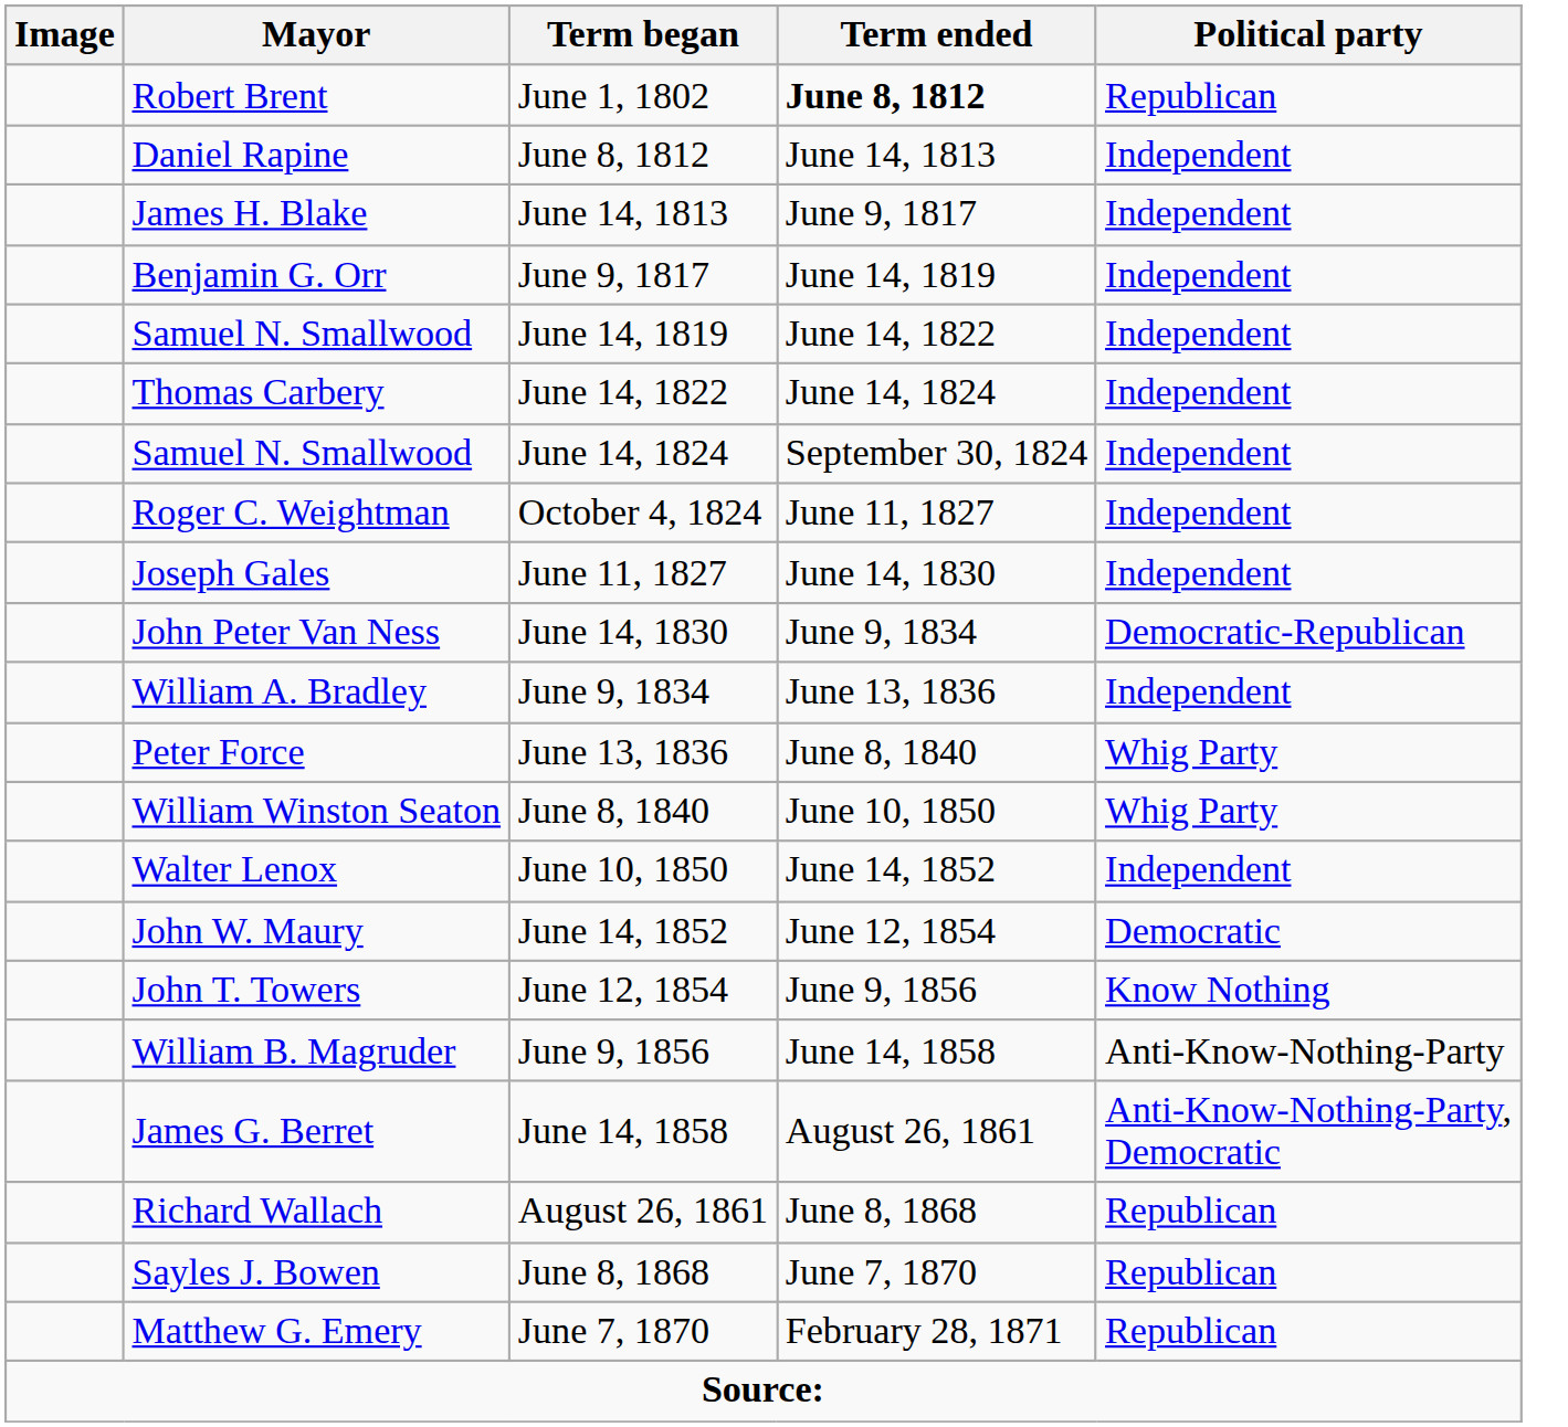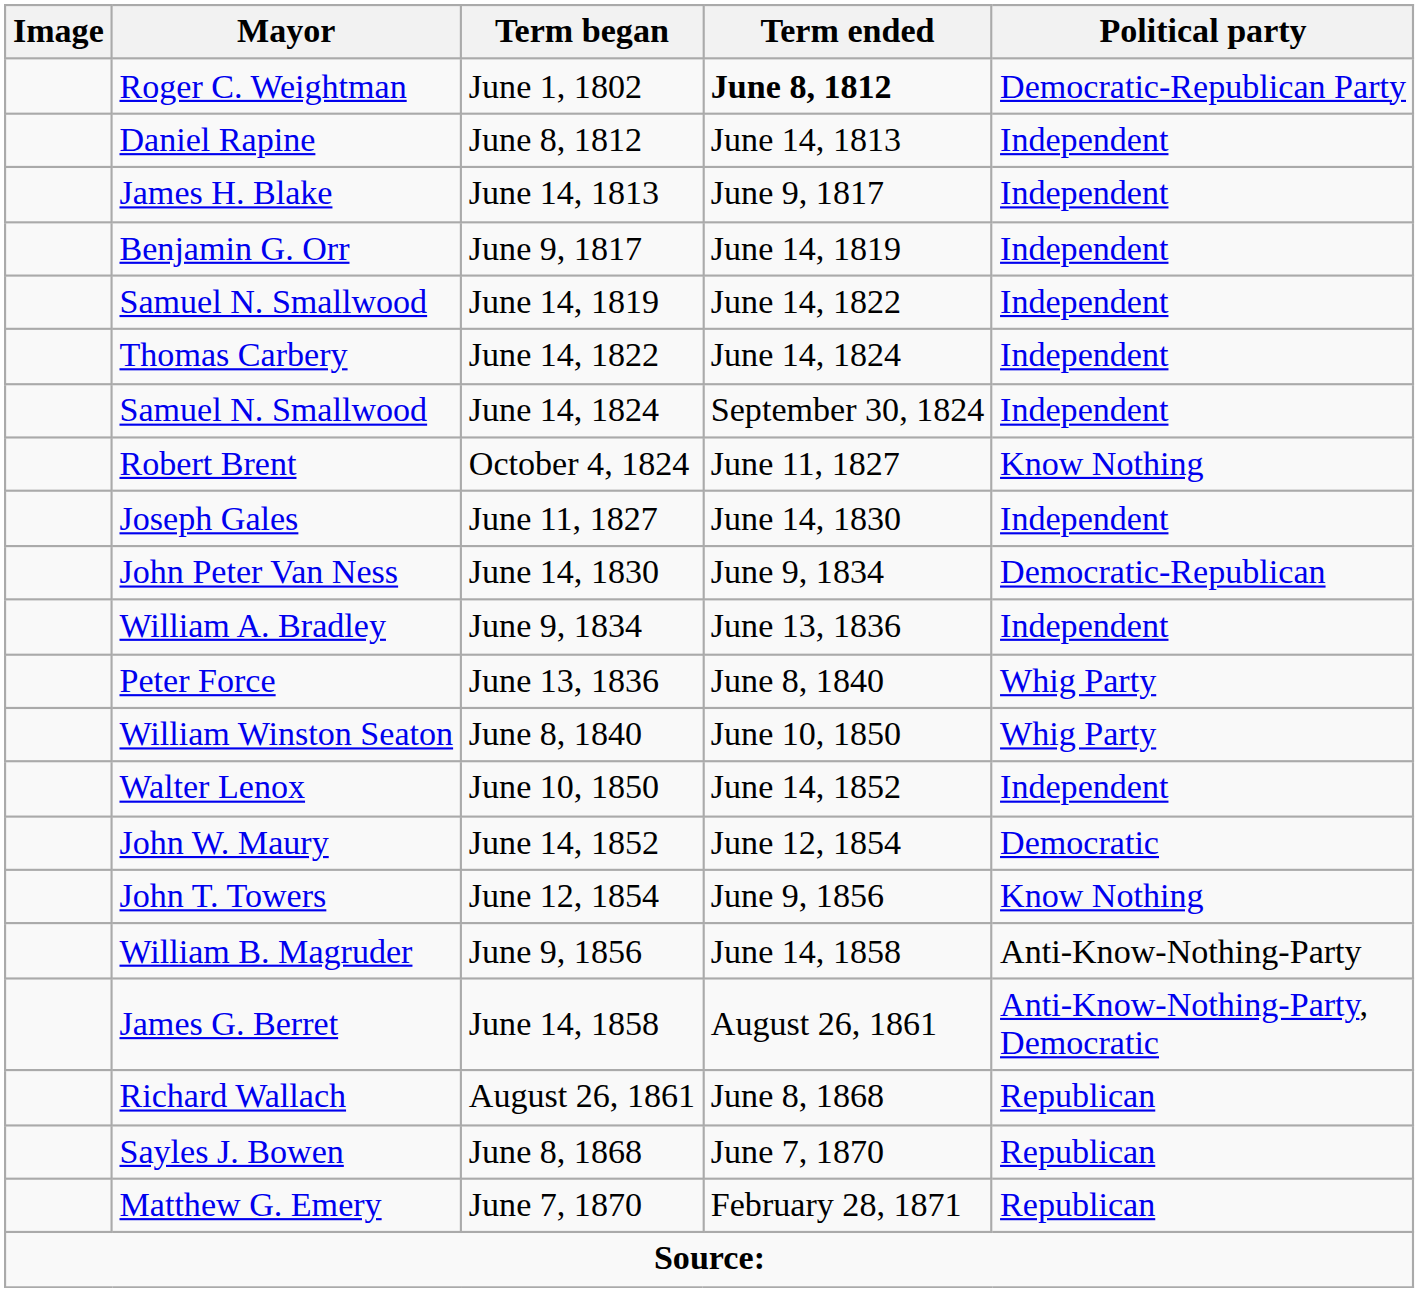 <table class="wikitable">
 <tr>
 <th>Image</th>
 <th>Mayor</th>
 <th>Term began</th>
 <th>Term ended</th>
 <th>Political party</th>
 </tr>
 <tr>
 <td></td>
-<td><a href='#'>Robert Brent</a></td>
+<td><a href='#'>Roger C. Weightman</a></td>
 <td>June 1, 1802</td>
 <td><strong>June 8, 1812</strong></td>
-<td><a href='#'>Republican</a></td>
+<td><a href='#'>Democratic-Republican Party</a></td>
 </tr>
 <tr>
 <td></td>
 <td><a href='#'>Daniel Rapine</a></td>
 <td>June 8, 1812</td>
 <td>June 14, 1813</td>
 <td><a href='#'>Independent</a></td>
 </tr>
 <tr>
 <td></td>
 <td><a href='#'>James H. Blake</a></td>
 <td>June 14, 1813</td>
 <td>June 9, 1817</td>
 <td><a href='#'>Independent</a></td>
 </tr>
 <tr>
 <td></td>
 <td><a href='#'>Benjamin G. Orr</a></td>
 <td>June 9, 1817</td>
 <td>June 14, 1819</td>
 <td><a href='#'>Independent</a></td>
 </tr>
 <tr>
 <td></td>
 <td><a href='#'>Samuel N. Smallwood</a></td>
 <td>June 14, 1819</td>
 <td>June 14, 1822</td>
 <td><a href='#'>Independent</a></td>
 </tr>
 <tr>
 <td></td>
 <td><a href='#'>Thomas Carbery</a></td>
 <td>June 14, 1822</td>
 <td>June 14, 1824</td>
 <td><a href='#'>Independent</a></td>
 </tr>
 <tr>
 <td></td>
 <td><a href='#'>Samuel N. Smallwood</a></td>
 <td>June 14, 1824</td>
 <td>September 30, 1824</td>
 <td><a href='#'>Independent</a></td>
 </tr>
 <tr>
 <td></td>
-<td><a href='#'>Roger C. Weightman</a></td>
+<td><a href='#'>Robert Brent</a></td>
 <td>October 4, 1824</td>
 <td>June 11, 1827</td>
-<td><a href='#'>Independent</a></td>
+<td><a href='#'>Know Nothing</a></td>
 </tr>
 <tr>
 <td></td>
 <td><a href='#'>Joseph Gales</a></td>
 <td>June 11, 1827</td>
 <td>June 14, 1830</td>
 <td><a href='#'>Independent</a></td>
 </tr>
 <tr>
 <td></td>
 <td><a href='#'>John Peter Van Ness</a></td>
 <td>June 14, 1830</td>
 <td>June 9, 1834</td>
 <td><a href='#'>Democratic-Republican</a></td>
 </tr>
 <tr>
 <td></td>
 <td><a href='#'>William A. Bradley</a></td>
 <td>June 9, 1834</td>
 <td>June 13, 1836</td>
 <td><a href='#'>Independent</a></td>
 </tr>
 <tr>
 <td></td>
 <td><a href='#'>Peter Force</a></td>
 <td>June 13, 1836</td>
 <td>June 8, 1840</td>
 <td><a href='#'>Whig Party</a></td>
 </tr>
 <tr>
 <td></td>
 <td><a href='#'>William Winston Seaton</a></td>
 <td>June 8, 1840</td>
 <td>June 10, 1850</td>
 <td><a href='#'>Whig Party</a></td>
 </tr>
 <tr>
 <td></td>
 <td><a href='#'>Walter Lenox</a></td>
 <td>June 10, 1850</td>
 <td>June 14, 1852</td>
 <td><a href='#'>Independent</a></td>
 </tr>
 <tr>
 <td></td>
 <td><a href='#'>John W. Maury</a></td>
 <td>June 14, 1852</td>
 <td>June 12, 1854</td>
 <td><a href='#'>Democratic</a></td>
 </tr>
 <tr>
 <td></td>
 <td><a href='#'>John T. Towers</a></td>
 <td>June 12, 1854</td>
 <td>June 9, 1856</td>
 <td><a href='#'>Know Nothing</a></td>
 </tr>
 <tr>
 <td></td>
 <td><a href='#'>William B. Magruder</a></td>
 <td>June 9, 1856</td>
 <td>June 14, 1858</td>
 <td>Anti-Know-Nothing-Party</td>
 </tr>
 <tr>
 <td></td>
 <td><a href='#'>James G. Berret</a></td>
 <td>June 14, 1858</td>
 <td>August 26, 1861</td>
 <td><a href='#'>Anti-Know-Nothing-Party</a>,<br><a href='#'>Democratic</a></td>
 </tr>
 <tr>
 <td></td>
 <td><a href='#'>Richard Wallach</a></td>
 <td>August 26, 1861</td>
 <td>June 8, 1868</td>
 <td><a href='#'>Republican</a></td>
 </tr>
 <tr>
 <td></td>
 <td><a href='#'>Sayles J. Bowen</a></td>
 <td>June 8, 1868</td>
 <td>June 7, 1870</td>
 <td><a href='#'>Republican</a></td>
 </tr>
 <tr>
 <td></td>
 <td><a href='#'>Matthew G. Emery</a></td>
 <td>June 7, 1870</td>
 <td>February 28, 1871</td>
 <td><a href='#'>Republican</a></td>
 </tr>
 <tr>
 <td colspan="5" style="text-align: center;"><strong>Source:</strong></td>
 </tr>
 </table>
